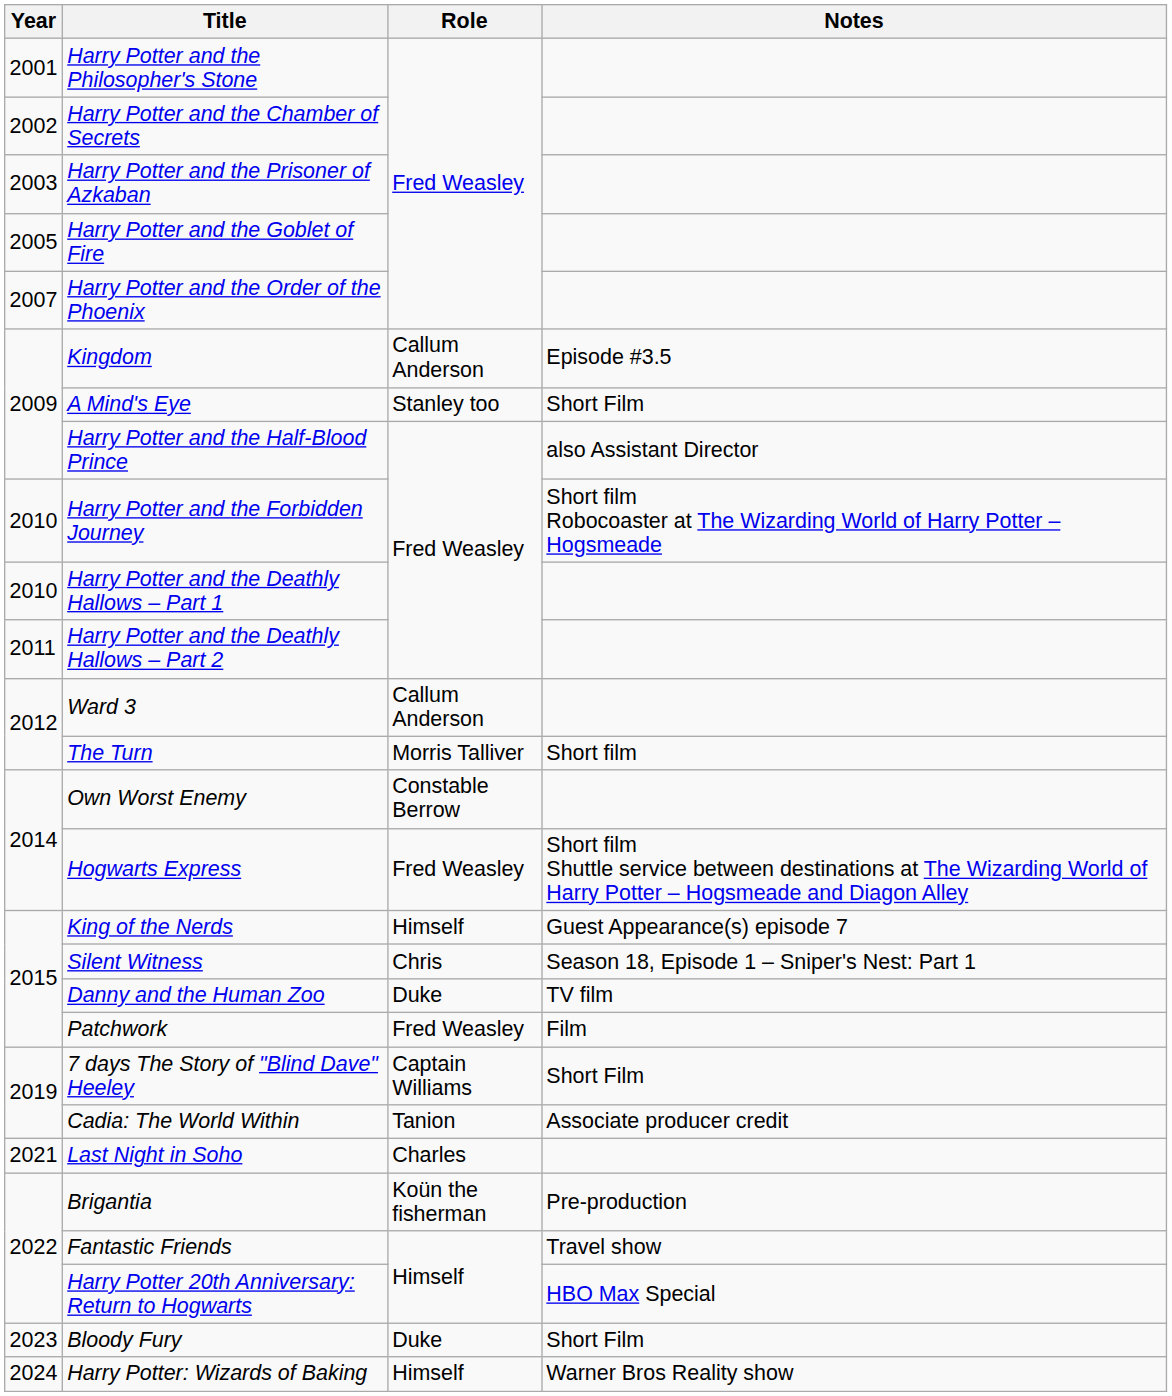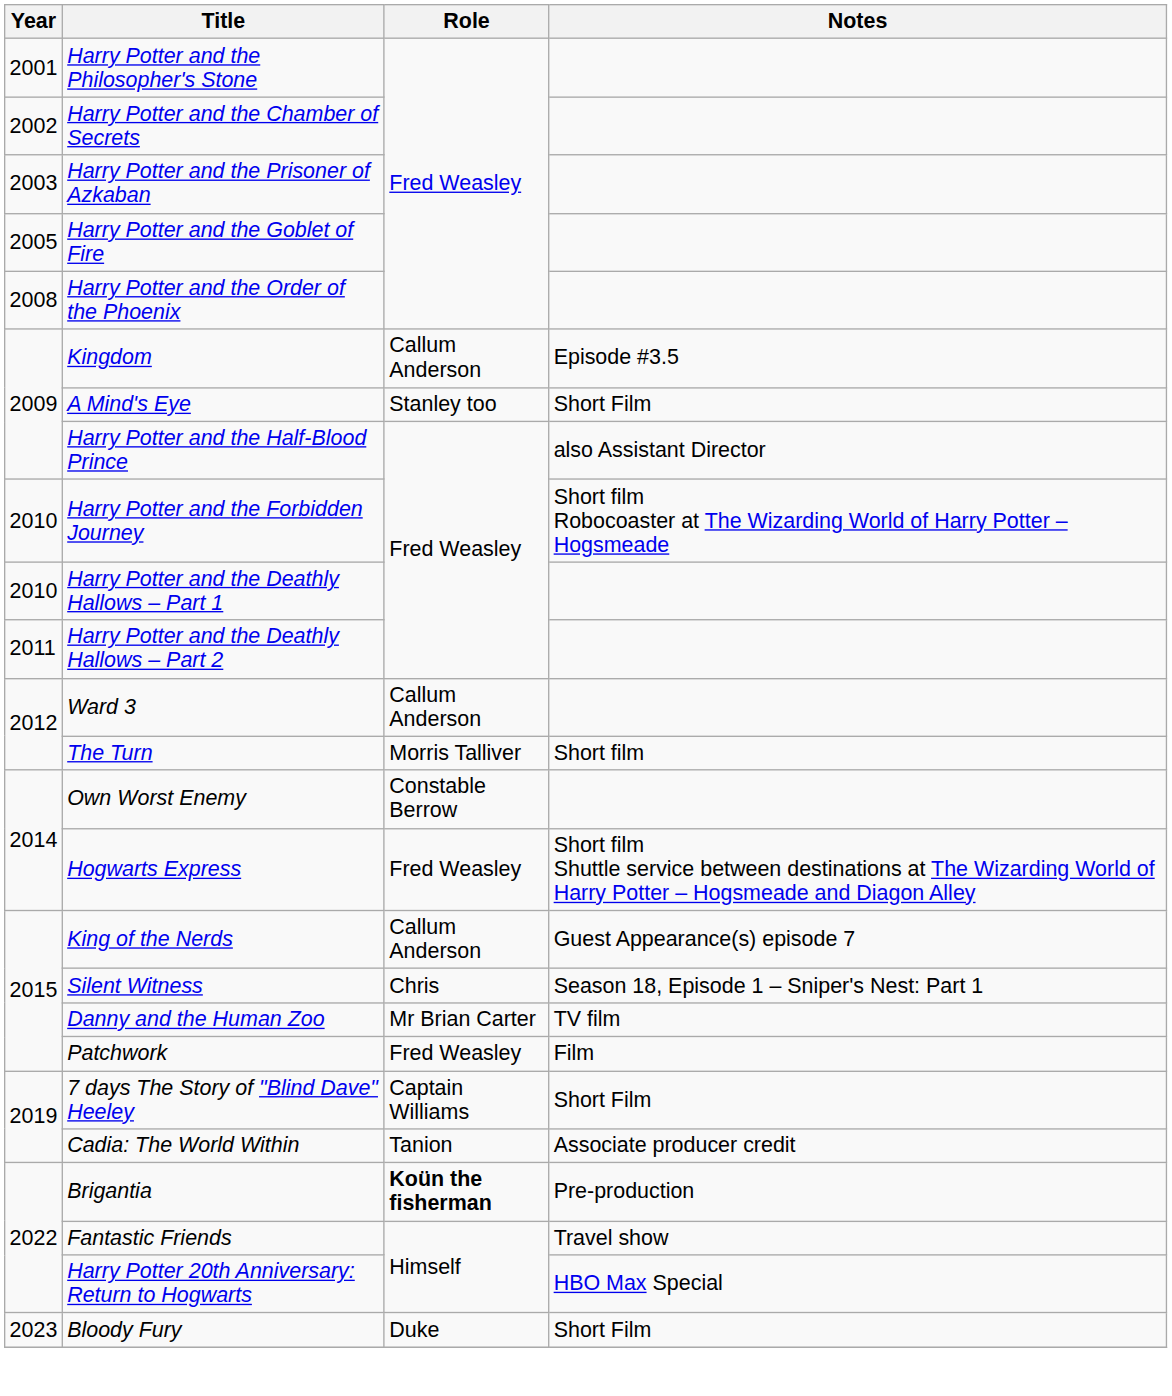 <table class="wikitable sortable">
 <tr>
 <th>Year</th>
 <th>Title</th>
 <th>Role</th>
 <th class="unsortable">Notes</th>
 </tr>
 <tr>
 <td>2001</td>
 <td><em><a href='#'>Harry Potter and the Philosopher's Stone</a></em></td>
 <td rowspan=5><a href='#'>Fred Weasley</a></td>
 <td></td>
 </tr>
 <tr>
 <td>2002</td>
 <td><em><a href='#'>Harry Potter and the Chamber of Secrets</a></em></td>
 <td></td>
 </tr>
 <tr>
 <td>2003</td>
 <td><em><a href='#'>Harry Potter and the Prisoner of Azkaban</a></em></td>
 <td></td>
 </tr>
 <tr>
 <td>2005</td>
 <td><em><a href='#'>Harry Potter and the Goblet of Fire</a></em></td>
 <td></td>
 </tr>
 <tr>
-<td>2007</td>
+<td>2008</td>
 <td><em><a href='#'>Harry Potter and the Order of the Phoenix</a></em></td>
 <td></td>
 </tr>
 <tr>
 <td rowspan=3>2009</td>
 <td><em><a href='#'>Kingdom</a></em></td>
 <td>Callum Anderson</td>
 <td>Episode #3.5</td>
 </tr>
 <tr>
 <td><em><a href='#'>A Mind's Eye</a></em></td>
 <td>Stanley too</td>
 <td>Short Film</td>
 </tr>
 <tr>
 <td><em><a href='#'>Harry Potter and the Half-Blood Prince</a></em></td>
 <td rowspan=4>Fred Weasley</td>
 <td>also Assistant Director</td>
 </tr>
 <tr>
 <td>2010</td>
 <td><em><a href='#'>Harry Potter and the Forbidden Journey</a></em></td>
 <td>Short film<br>Robocoaster at <a href='#'>The Wizarding World of Harry Potter – Hogsmeade</a></td>
 </tr>
 <tr>
 <td>2010</td>
 <td><em><a href='#'>Harry Potter and the Deathly Hallows – Part 1</a></em></td>
 <td></td>
 </tr>
 <tr>
 <td>2011</td>
 <td><em><a href='#'>Harry Potter and the Deathly Hallows – Part 2</a></em></td>
 <td></td>
 </tr>
 <tr>
 <td rowspan=2>2012</td>
 <td><em>Ward 3</em></td>
 <td>Callum Anderson</td>
 <td></td>
 </tr>
 <tr>
 <td><em><a href='#'>The Turn</a></em></td>
 <td>Morris Talliver</td>
 <td>Short film</td>
 </tr>
 <tr>
 <td rowspan=2>2014</td>
 <td><em>Own Worst Enemy</em></td>
 <td>Constable Berrow</td>
 <td></td>
 </tr>
 <tr>
 <td><em><a href='#'>Hogwarts Express</a></em></td>
 <td>Fred Weasley</td>
 <td>Short film<br>Shuttle service between destinations at <a href='#'>The Wizarding World of Harry Potter – Hogsmeade and Diagon Alley</a></td>
 </tr>
 <tr>
 <td rowspan=4>2015</td>
 <td><em><a href='#'>King of the Nerds</a></em></td>
-<td>Himself</td>
+<td>Callum Anderson</td>
 <td>Guest Appearance(s) episode 7</td>
 </tr>
 <tr>
 <td><em><a href='#'>Silent Witness</a></em></td>
 <td>Chris</td>
 <td>Season 18, Episode 1 – Sniper's Nest: Part 1</td>
 </tr>
 <tr>
 <td><em><a href='#'>Danny and the Human Zoo</a></em></td>
-<td>Duke</td>
+<td>Mr Brian Carter</td>
 <td>TV film</td>
 </tr>
 <tr>
 <td><em>Patchwork</em></td>
 <td>Fred Weasley</td>
 <td>Film</td>
 </tr>
 <tr>
 <td rowspan=2>2019</td>
 <td><em>7 days The Story of <a href='#'>"Blind Dave" Heeley</a></em></td>
 <td>Captain Williams</td>
 <td>Short Film</td>
 </tr>
 <tr>
 <td><em>Cadia: The World Within</em></td>
 <td>Tanion</td>
 <td>Associate producer credit</td>
 </tr>
 <tr>
-<td>2021</td>
-<td><em><a href='#'>Last Night in Soho</a></em></td>
-<td>Charles</td>
-<td></td>
-</tr>
-<tr>
 <td Rowspan=3>2022</td>
 <td><em>Brigantia</em></td>
-<td>Koün the fisherman</td>
+<td><strong>Koün the fisherman</strong></td>
 <td>Pre-production</td>
 </tr>
 <tr>
 <td><em>Fantastic Friends</em></td>
 <td Rowspan=2>Himself</td>
 <td>Travel show</td>
 </tr>
 <tr>
 <td><em><a href='#'>Harry Potter 20th Anniversary: Return to Hogwarts</a></em></td>
 <td><a href='#'>HBO Max</a> Special</td>
 </tr>
 <tr>
 <td>2023</td>
 <td><em>Bloody Fury</em></td>
 <td>Duke</td>
 <td>Short Film</td>
 </tr>
 <tr>
-<td>2024</td>
-<td><em>Harry Potter: Wizards of Baking</em></td>
-<td>Himself</td>
-<td>Warner Bros Reality show</td>
-</tr>
-<tr>
 </tr>
 </table>
